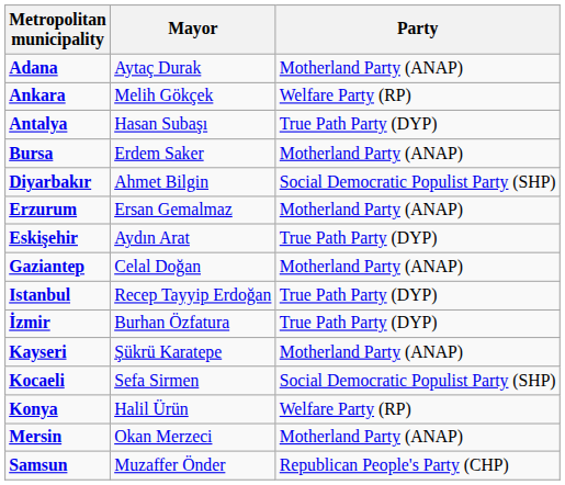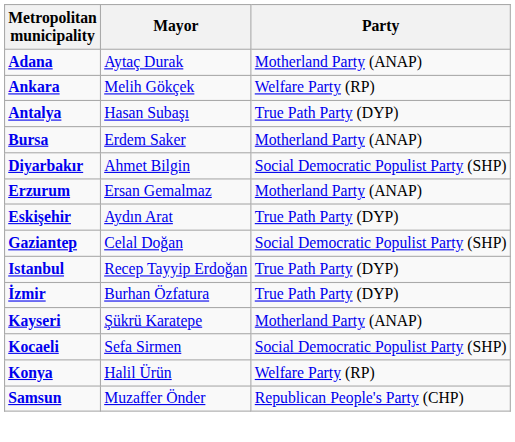 <table class="wikitable sortable" style="font-size:90%;">
 <tr>
 <th>Metropolitan<br>municipality</th>
 <th>Mayor</th>
 <th>Party</th>
 </tr>
 <tr>
 <td><strong><a href='#'>Adana</a></strong></td>
 <td><a href='#'>Aytaç Durak</a></td>
 <td><a href='#'>Motherland Party</a> (ANAP)</td>
 </tr>
 <tr>
 <td><strong><a href='#'>Ankara</a></strong></td>
 <td><a href='#'>Melih Gökçek</a></td>
 <td><a href='#'>Welfare Party</a> (RP)</td>
 </tr>
 <tr>
 <td><strong><a href='#'>Antalya</a></strong></td>
 <td><a href='#'>Hasan Subaşı</a></td>
 <td><a href='#'>True Path Party</a> (DYP)</td>
 </tr>
 <tr>
 <td><strong><a href='#'>Bursa</a></strong></td>
 <td><a href='#'>Erdem Saker</a></td>
 <td><a href='#'>Motherland Party</a> (ANAP)</td>
 </tr>
 <tr>
 <td><strong><a href='#'>Diyarbakır</a></strong></td>
 <td><a href='#'>Ahmet Bilgin</a></td>
 <td><a href='#'>Social Democratic Populist Party</a> (SHP)</td>
 </tr>
 <tr>
 <td><strong><a href='#'>Erzurum</a></strong></td>
 <td><a href='#'>Ersan Gemalmaz</a></td>
 <td><a href='#'>Motherland Party</a> (ANAP)</td>
 </tr>
 <tr>
 <td><strong><a href='#'>Eskişehir</a></strong></td>
 <td><a href='#'>Aydın Arat</a></td>
 <td><a href='#'>True Path Party</a> (DYP)</td>
 </tr>
 <tr>
 <td><strong><a href='#'>Gaziantep</a></strong></td>
 <td><a href='#'>Celal Doğan</a></td>
-<td><a href='#'>Motherland Party</a> (ANAP)</td>
+<td><a href='#'>Social Democratic Populist Party</a> (SHP)</td>
 </tr>
 <tr>
 <td><strong><a href='#'>Istanbul</a></strong></td>
 <td><a href='#'>Recep Tayyip Erdoğan</a></td>
 <td><a href='#'>True Path Party</a> (DYP)</td>
 </tr>
 <tr>
 <td><strong><a href='#'>İzmir</a></strong></td>
 <td><a href='#'>Burhan Özfatura</a></td>
 <td><a href='#'>True Path Party</a> (DYP)</td>
 </tr>
 <tr>
 <td><strong><a href='#'>Kayseri</a></strong></td>
 <td><a href='#'>Şükrü Karatepe</a></td>
 <td><a href='#'>Motherland Party</a> (ANAP)</td>
 </tr>
 <tr>
 <td><strong><a href='#'>Kocaeli</a></strong></td>
 <td><a href='#'>Sefa Sirmen</a></td>
 <td><a href='#'>Social Democratic Populist Party</a> (SHP)</td>
 </tr>
 <tr>
 <td><strong><a href='#'>Konya</a></strong></td>
 <td><a href='#'>Halil Ürün</a></td>
 <td><a href='#'>Welfare Party</a> (RP)</td>
 </tr>
 <tr>
-<td><strong><a href='#'>Mersin</a></strong></td>
-<td><a href='#'>Okan Merzeci</a></td>
-<td><a href='#'>Motherland Party</a> (ANAP)</td>
-</tr>
-<tr>
 <td><strong><a href='#'>Samsun</a></strong></td>
 <td><a href='#'>Muzaffer Önder</a></td>
 <td><a href='#'>Republican People's Party</a> (CHP)</td>
 </tr>
 </table>
